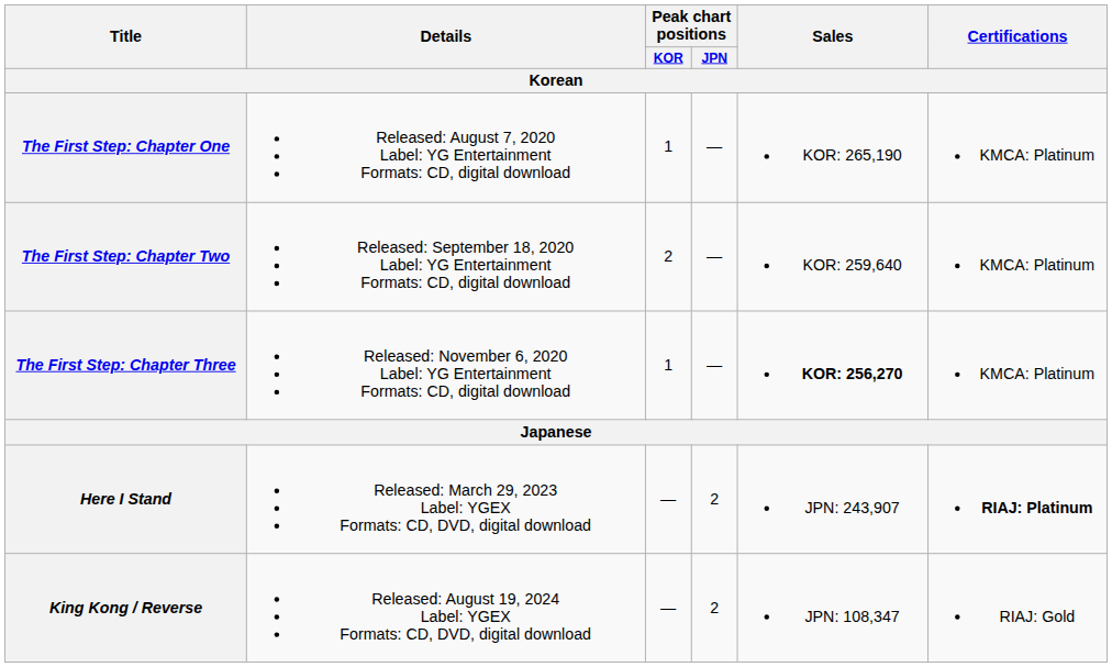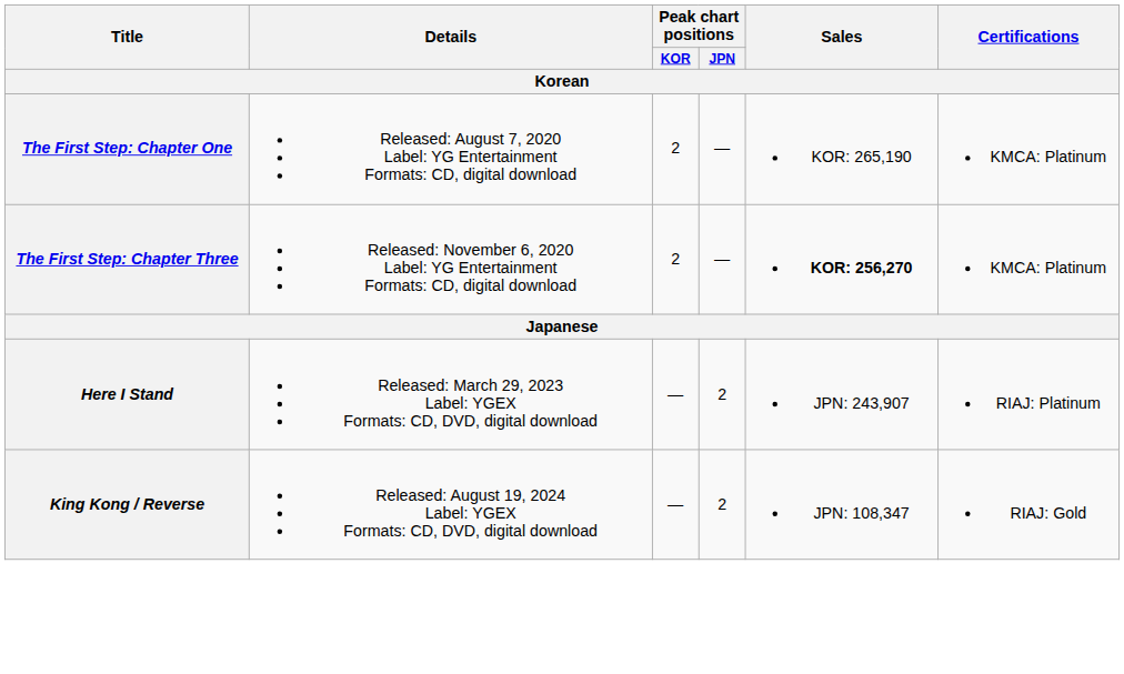 <table class="wikitable plainrowheaders" style="text-align:center;">
 <tr>
 <th scope="col" rowspan="2" style="width:15em;">Title</th>
 <th scope="col" rowspan="2" style="width:25em;">Details</th>
 <th scope="col" colspan="2">Peak chart positions</th>
 <th scope="col" rowspan="2" style="width:11.7em;">Sales</th>
 <th scope="col" rowspan="2" style="width:11em;"><a href='#'>Certifications</a></th>
 </tr>
 <tr>
 <th scope="col" style="width:3em;font-size:85%;"><a href='#'>KOR</a><br></th>
 <th scope="col" style="width:3em;font-size:85%;"><a href='#'>JPN</a><br></th>
 </tr>
 <tr>
 <th colspan="6">Korean</th>
 </tr>
 <tr>
 <th scope="row"><em><a href='#'>The First Step: Chapter One</a></em></th>
 <td><br><ul><li>Released: August 7, 2020</li><li>Label: YG Entertainment</li><li>Formats: CD, digital download</li></ul></td>
-<td>1</td>
+<td>2</td>
 <td>—</td>
 <td><br><ul><li>KOR: 265,190</li></ul></td>
 <td><br><ul><li>KMCA: Platinum</li></ul></td>
 </tr>
 <tr>
-<th scope="row"><em><a href='#'>The First Step: Chapter Two</a></em></th>
-<td><br><ul><li>Released: September 18, 2020</li><li>Label: YG Entertainment</li><li>Formats: CD, digital download</li></ul></td>
-<td>2</td>
-<td>—</td>
-<td><br><ul><li>KOR: 259,640</li></ul></td>
-<td><br><ul><li>KMCA: Platinum</li></ul></td>
-</tr>
-<tr>
 <th scope="row"><em><a href='#'>The First Step: Chapter Three</a></em></th>
 <td><br><ul><li>Released: November 6, 2020</li><li>Label: YG Entertainment</li><li>Formats: CD, digital download</li></ul></td>
-<td>1</td>
+<td>2</td>
 <td>—</td>
 <td><strong><br><ul><li>KOR: 256,270</li></ul></strong></td>
 <td><br><ul><li>KMCA: Platinum</li></ul></td>
 </tr>
 <tr>
 <th colspan="6">Japanese</th>
 </tr>
 <tr>
 <th scope="row"><em>Here I Stand</em></th>
 <td><br><ul><li>Released: March 29, 2023</li><li>Label: YGEX</li><li>Formats: CD, DVD, digital download</li></ul></td>
 <td>—</td>
 <td>2</td>
 <td><br><ul><li>JPN: 243,907</li></ul></td>
-<td><strong><br><ul><li>RIAJ: Platinum</li></ul></strong></td>
+<td><br><ul><li>RIAJ: Platinum</li></ul></td>
 </tr>
 <tr>
 <th scope="row"><em>King Kong / Reverse</em></th>
 <td><br><ul><li>Released: August 19, 2024</li><li>Label: YGEX</li><li>Formats: CD, DVD, digital download</li></ul></td>
 <td>—</td>
 <td>2</td>
 <td><br><ul><li>JPN: 108,347</li></ul></td>
 <td><br><ul><li>RIAJ: Gold</li></ul></td>
 </tr>
 </table>
